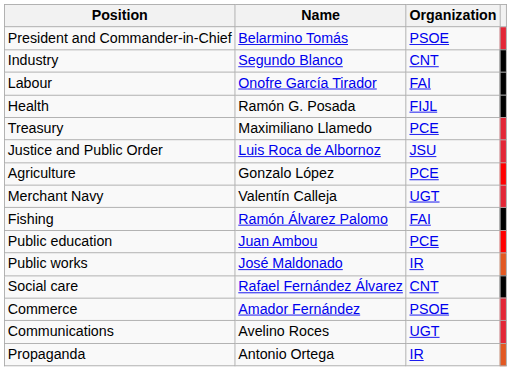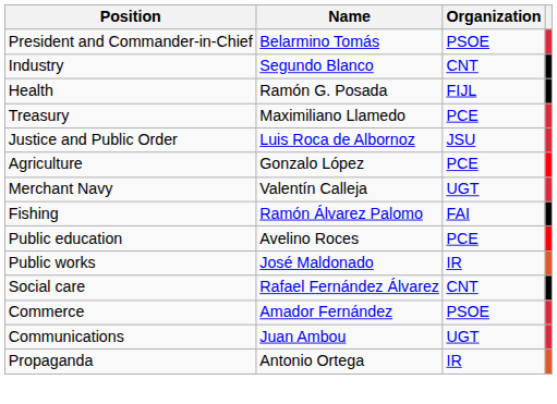 <table class="wikitable">
 <tr style="background:#eee;">
 <th>Position</th>
 <th>Name</th>
 <th>Organization</th>
 <th></th>
 </tr>
 <tr>
 <td>President and Commander-in-Chief</td>
 <td><a href='#'>Belarmino Tomás</a></td>
 <td><a href='#'>PSOE</a></td>
 <td bgcolor="#e32636"></td>
 </tr>
 <tr>
 <td>Industry</td>
 <td><a href='#'>Segundo Blanco</a></td>
 <td><a href='#'>CNT</a></td>
-<td bgcolor="black"></td>
-</tr>
-<tr>
-<td>Labour</td>
-<td><a href='#'>Onofre García Tirador</a></td>
-<td><a href='#'>FAI</a></td>
 <td bgcolor="black"></td>
 </tr>
 <tr>
 <td>Health</td>
 <td>Ramón G. Posada</td>
 <td><a href='#'>FIJL</a></td>
 <td bgcolor="black"></td>
 </tr>
 <tr>
 <td>Treasury</td>
 <td>Maximiliano Llamedo</td>
 <td><a href='#'>PCE</a></td>
 <td bgcolor="#e32636"></td>
 </tr>
 <tr>
 <td>Justice and Public Order</td>
 <td><a href='#'>Luis Roca de Albornoz</a></td>
 <td><a href='#'>JSU</a></td>
 <td bgcolor="#e32636"></td>
 </tr>
 <tr>
 <td>Agriculture</td>
 <td>Gonzalo López</td>
 <td><a href='#'>PCE</a></td>
 <td bgcolor="red"></td>
 </tr>
 <tr>
 <td>Merchant Navy</td>
 <td>Valentín Calleja</td>
 <td><a href='#'>UGT</a></td>
 <td bgcolor="#e32636"></td>
 </tr>
 <tr>
 <td>Fishing</td>
 <td><a href='#'>Ramón Álvarez Palomo</a></td>
 <td><a href='#'>FAI</a></td>
 <td bgcolor="black"></td>
 </tr>
 <tr>
 <td>Public education</td>
-<td><a href='#'>Juan Ambou</a></td>
+<td>Avelino Roces</td>
 <td><a href='#'>PCE</a></td>
 <td bgcolor="red"></td>
 </tr>
 <tr>
 <td>Public works</td>
 <td><a href='#'>José Maldonado</a></td>
 <td><a href='#'>IR</a></td>
 <td bgcolor="#e25822"></td>
 </tr>
 <tr>
 <td>Social care</td>
 <td><a href='#'>Rafael Fernández Álvarez</a></td>
 <td><a href='#'>CNT</a></td>
 <td bgcolor="black"></td>
 </tr>
 <tr>
 <td>Commerce</td>
 <td><a href='#'>Amador Fernández</a></td>
 <td><a href='#'>PSOE</a></td>
 <td bgcolor="#e32636"></td>
 </tr>
 <tr>
 <td>Communications</td>
-<td>Avelino Roces</td>
+<td><a href='#'>Juan Ambou</a></td>
 <td><a href='#'>UGT</a></td>
 <td bgcolor="#e32636"></td>
 </tr>
 <tr>
 <td>Propaganda</td>
 <td>Antonio Ortega</td>
 <td><a href='#'>IR</a></td>
 <td bgcolor="#e25822"></td>
 </tr>
 </table>
